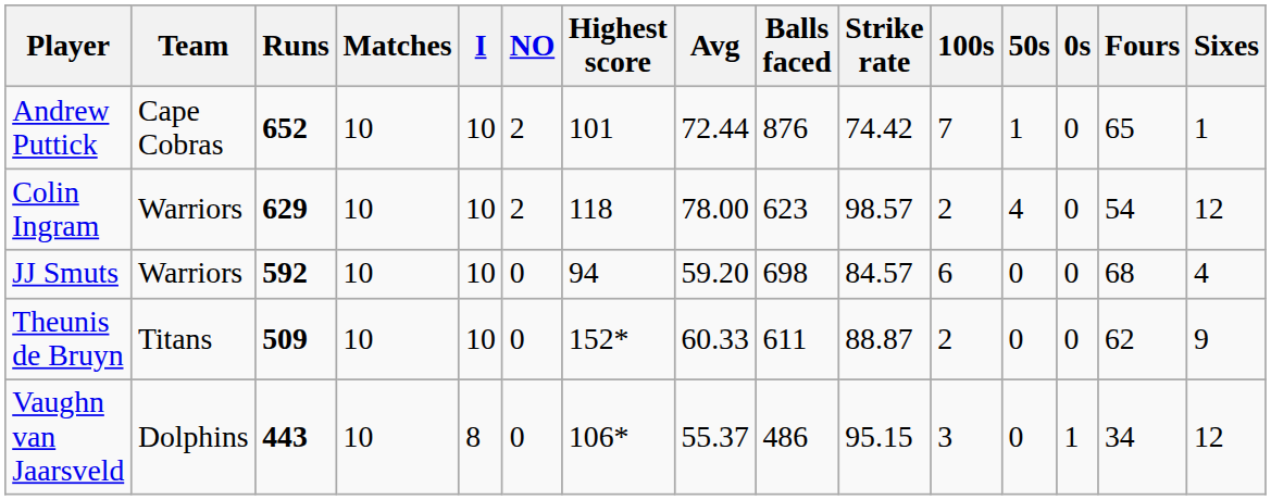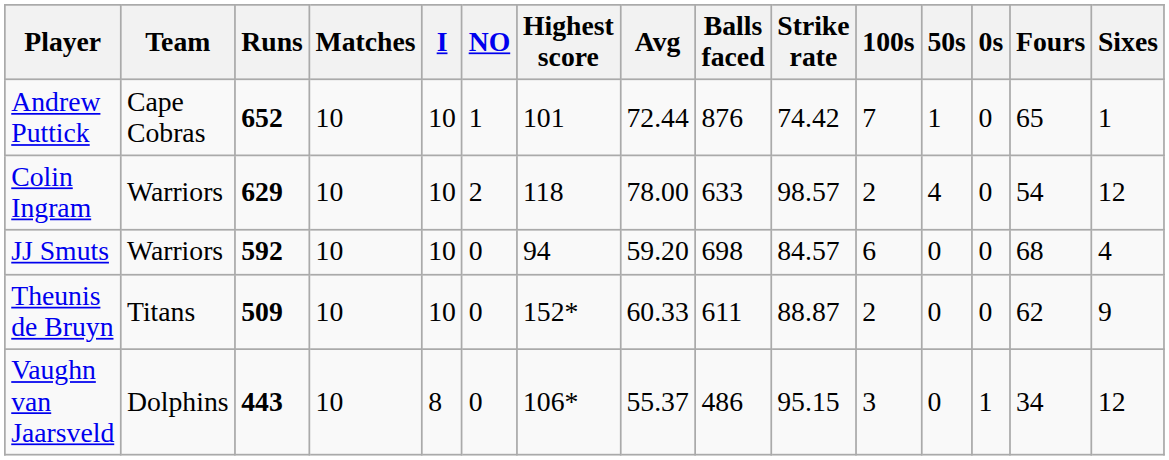 <table class="wikitable">
 <tr>
 <th>Player</th>
 <th>Team</th>
 <th>Runs</th>
 <th>Matches</th>
 <th><a href='#'>I</a></th>
 <th><a href='#'>NO</a></th>
 <th>Highest score</th>
 <th>Avg</th>
 <th>Balls faced</th>
 <th>Strike rate</th>
 <th>100s</th>
 <th>50s</th>
 <th>0s</th>
 <th>Fours</th>
 <th>Sixes</th>
 </tr>
 <tr>
 <td><a href='#'>Andrew Puttick</a></td>
 <td> Cape Cobras</td>
 <td><strong>652</strong></td>
 <td>10</td>
 <td>10</td>
-<td>2</td>
+<td>1</td>
 <td>101</td>
 <td>72.44</td>
 <td>876</td>
 <td>74.42</td>
 <td>7</td>
 <td>1</td>
 <td>0</td>
 <td>65</td>
 <td>1</td>
 </tr>
 <tr>
 <td><a href='#'>Colin Ingram</a></td>
 <td> Warriors</td>
 <td><strong>629</strong></td>
 <td>10</td>
 <td>10</td>
 <td>2</td>
 <td>118</td>
 <td>78.00</td>
-<td>623</td>
+<td>633</td>
 <td>98.57</td>
 <td>2</td>
 <td>4</td>
 <td>0</td>
 <td>54</td>
 <td>12</td>
 </tr>
 <tr>
 <td><a href='#'>JJ Smuts</a></td>
 <td> Warriors</td>
 <td><strong>592</strong></td>
 <td>10</td>
 <td>10</td>
 <td>0</td>
 <td>94</td>
 <td>59.20</td>
 <td>698</td>
 <td>84.57</td>
 <td>6</td>
 <td>0</td>
 <td>0</td>
 <td>68</td>
 <td>4</td>
 </tr>
 <tr>
 <td><a href='#'>Theunis de Bruyn</a></td>
 <td> Titans</td>
 <td><strong>509</strong></td>
 <td>10</td>
 <td>10</td>
 <td>0</td>
 <td>152*</td>
 <td>60.33</td>
 <td>611</td>
 <td>88.87</td>
 <td>2</td>
 <td>0</td>
 <td>0</td>
 <td>62</td>
 <td>9</td>
 </tr>
 <tr>
 <td><a href='#'>Vaughn van Jaarsveld</a></td>
 <td> Dolphins</td>
 <td><strong>443</strong></td>
 <td>10</td>
 <td>8</td>
 <td>0</td>
 <td>106*</td>
 <td>55.37</td>
 <td>486</td>
 <td>95.15</td>
 <td>3</td>
 <td>0</td>
 <td>1</td>
 <td>34</td>
 <td>12</td>
 </tr>
 </table>
